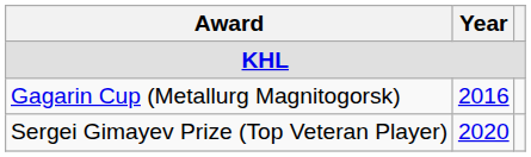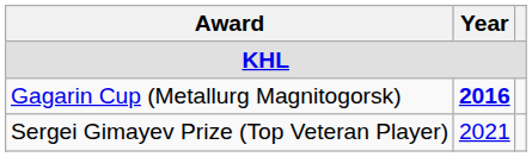 <table class="wikitable">
 <tr>
 <th>Award</th>
 <th>Year</th>
 <th></th>
 </tr>
 <tr ALIGN="center" bgcolor="#e0e0e0">
 <td colspan="3"><strong><a href='#'>KHL</a></strong></td>
 </tr>
 <tr>
 <td><a href='#'>Gagarin Cup</a> (Metallurg Magnitogorsk)</td>
-<td><a href='#'>2016</a></td>
+<td><strong><a href='#'>2016</a></strong></td>
 <td></td>
 </tr>
 <tr>
 <td>Sergei Gimayev Prize (Top Veteran Player)</td>
-<td><a href='#'>2020</a></td>
+<td><a href='#'>2021</a></td>
 <td></td>
 </tr>
 </table>
